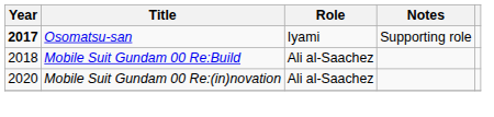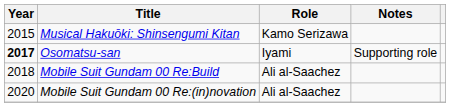 <table class="wikitable">
 <tr {| class="wikitable sortable">
 <th>Year</th>
 <th>Title</th>
 <th>Role</th>
 <th>Notes</th>
 <th class="unsortable"></th>
+</tr>
+<tr>
+<td>2015</td>
+<td><em><a href='#'>Musical Hakuōki: Shinsengumi Kitan</a></em></td>
+<td>Kamo Serizawa</td>
+<td></td>
+<td></td>
 </tr>
 <tr>
 <td><strong>2017</strong></td>
 <td><em><a href='#'>Osomatsu-san</a></em></td>
 <td>Iyami</td>
 <td>Supporting role</td>
 <td></td>
 </tr>
 <tr>
 <td>2018</td>
 <td><em><a href='#'>Mobile Suit Gundam 00 Re:Build</a></em></td>
 <td>Ali al-Saachez</td>
 <td></td>
 <td></td>
 </tr>
 <tr>
 <td>2020</td>
 <td><em>Mobile Suit Gundam 00 Re:(in)novation</em></td>
 <td>Ali al-Saachez</td>
 <td></td>
 <td></td>
 </tr>
 <tr>
 </tr>
 </table>
